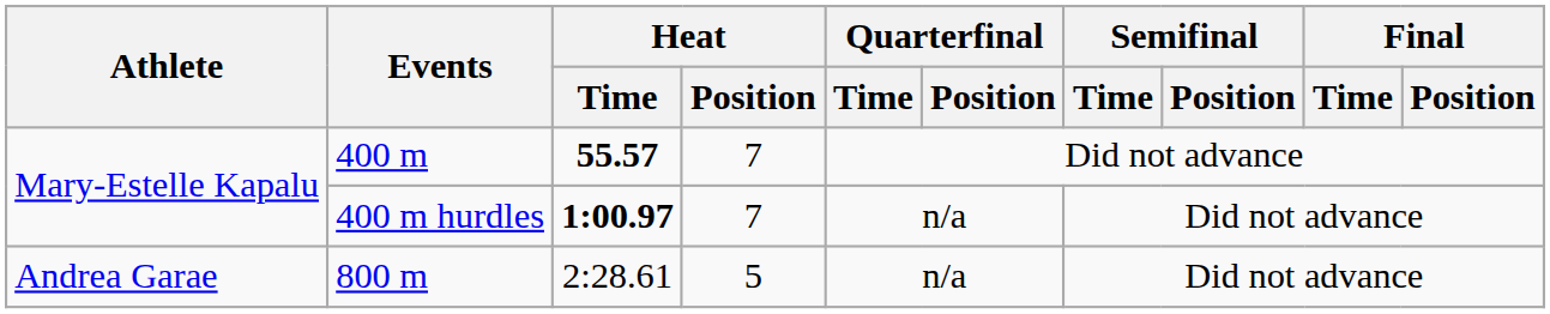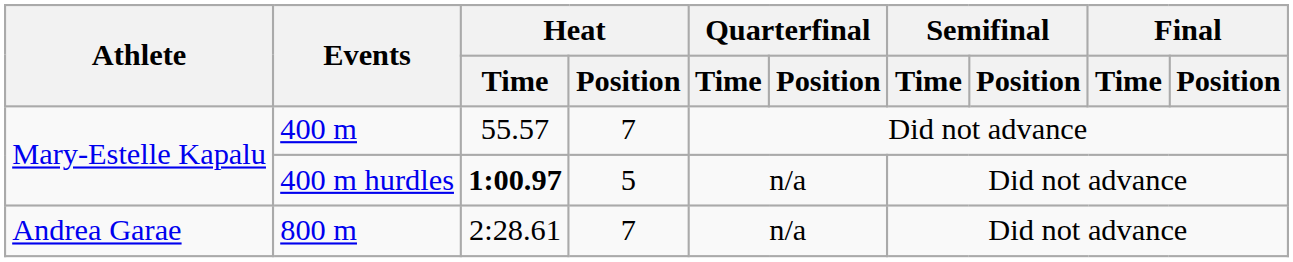 <table class=wikitable style="font-size:90%">
 <tr>
 <th rowspan="2">Athlete</th>
 <th rowspan="2">Events</th>
 <th colspan="2">Heat</th>
 <th colspan="2">Quarterfinal</th>
 <th colspan="2">Semifinal</th>
 <th colspan="2">Final</th>
 </tr>
 <tr>
 <th>Time</th>
 <th>Position</th>
 <th>Time</th>
 <th>Position</th>
 <th>Time</th>
 <th>Position</th>
 <th>Time</th>
 <th>Position</th>
 </tr>
 <tr>
 <td rowspan="2"><a href='#'>Mary-Estelle Kapalu</a></td>
 <td><a href='#'>400 m</a></td>
-<td align=center><strong>55.57</strong></td>
+<td align=center>55.57</td>
 <td align=center>7</td>
 <td align=center colspan="6">Did not advance</td>
 </tr>
 <tr>
 <td><a href='#'>400 m hurdles</a></td>
 <td align=center><strong>1:00.97</strong></td>
-<td align=center>7</td>
+<td align=center>5</td>
 <td align=center colspan=2>n/a</td>
 <td align=center colspan="4">Did not advance</td>
 </tr>
 <tr>
 <td><a href='#'>Andrea Garae</a></td>
 <td><a href='#'>800 m</a></td>
 <td align=center>2:28.61</td>
-<td align=center>5</td>
+<td align=center>7</td>
 <td align=center colspan=2>n/a</td>
 <td align=center colspan="6">Did not advance</td>
 </tr>
 </table>
